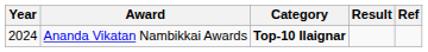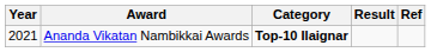 <table class="wikitable">
 <tr>
 <th>Year</th>
 <th>Award</th>
 <th>Category</th>
 <th>Result</th>
 <th>Ref</th>
 </tr>
 <tr>
-<td>2024</td>
+<td>2021</td>
 <td><a href='#'>Ananda Vikatan</a> Nambikkai Awards</td>
 <td><strong>Top-10 Ilaignar</strong></td>
 <td></td>
 <td></td>
 </tr>
 </table>
